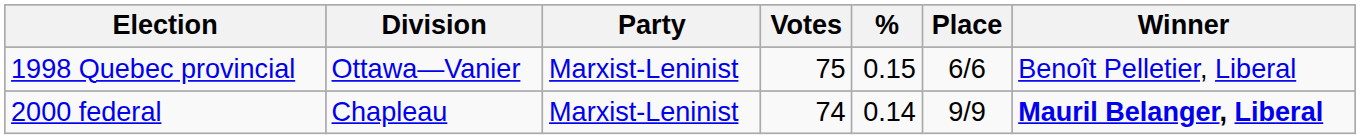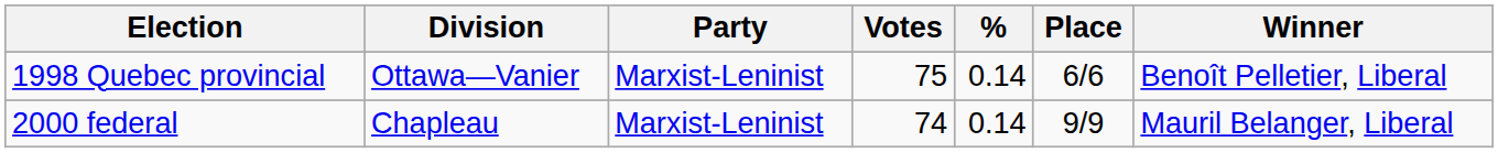 <table class="wikitable" width="800">
 <tr>
 <th align="left">Election</th>
 <th align="left">Division</th>
 <th align="left">Party</th>
 <th align="right">Votes</th>
 <th align="right">%</th>
 <th align="center">Place</th>
 <th align="center">Winner</th>
 </tr>
 <tr>
 <td align="left"><a href='#'>1998 Quebec provincial</a></td>
 <td align="left"><a href='#'>Ottawa—Vanier</a></td>
 <td align="left"><a href='#'>Marxist-Leninist</a></td>
 <td align="right">75</td>
-<td align="right">0.15</td>
+<td align="right">0.14</td>
 <td align="center">6/6</td>
 <td align="left"><a href='#'>Benoît Pelletier</a>, <a href='#'>Liberal</a></td>
 </tr>
 <tr>
 <td align="left"><a href='#'>2000 federal</a></td>
 <td align="left"><a href='#'>Chapleau</a></td>
 <td align="left"><a href='#'>Marxist-Leninist</a></td>
 <td align="right">74</td>
 <td align="right">0.14</td>
 <td align="center">9/9</td>
-<td align="left"><strong><a href='#'>Mauril Belanger</a>, <a href='#'>Liberal</a></strong></td>
+<td align="left"><a href='#'>Mauril Belanger</a>, <a href='#'>Liberal</a></td>
 </tr>
 </table>
